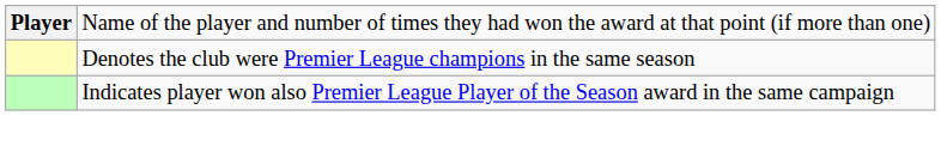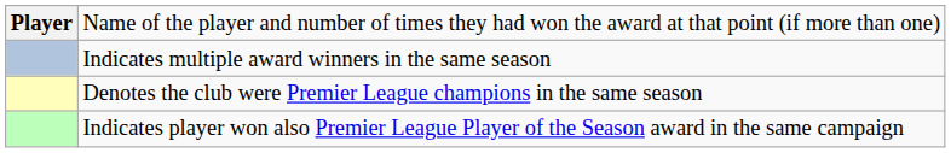 <table class="wikitable plainrowheaders">
 <tr>
 <th scope="row"><strong>Player </strong></th>
 <td>Name of the player and number of times they had won the award at that point (if more than one)</td>
+</tr>
+<tr>
+<th scope="row" style="text-align:center; background:#B0C4DE"></th>
+<td>Indicates multiple award winners in the same season</td>
 </tr>
 <tr>
 <th scope="row" style="text-align:center; background:#ffb"></th>
 <td>Denotes the club were <a href='#'>Premier League champions</a> in the same season</td>
 </tr>
 <tr>
 <th scope="row" style="text-align:center; background:#bfb"></th>
 <td>Indicates player won also <a href='#'>Premier League Player of the Season</a> award in the same campaign</td>
 </tr>
 </table>
